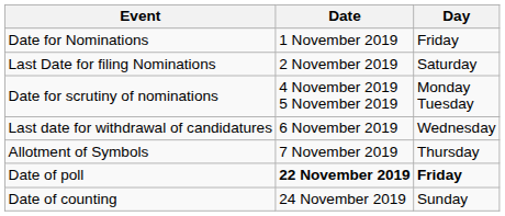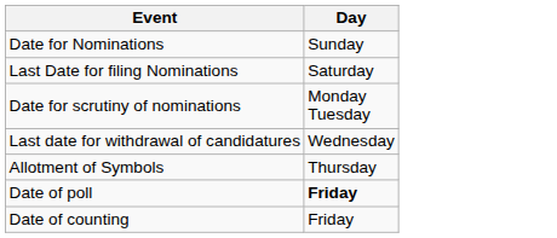 <table class="wikitable">
 <tr>
 <th>Event</th>
-<th>Date</th>
 <th>Day</th>
 </tr>
 <tr>
 <td>Date for Nominations</td>
-<td>1 November 2019</td>
-<td>Friday</td>
+<td>Sunday</td>
 </tr>
 <tr>
 <td>Last Date for filing Nominations</td>
-<td>2 November 2019</td>
 <td>Saturday</td>
 </tr>
 <tr>
 <td>Date for scrutiny of nominations</td>
-<td>4 November 2019<br>5 November 2019</td>
 <td>Monday<br>Tuesday</td>
 </tr>
 <tr>
 <td>Last date for withdrawal of candidatures</td>
-<td>6 November 2019</td>
 <td>Wednesday</td>
 </tr>
 <tr>
 <td>Allotment of Symbols</td>
-<td>7 November 2019</td>
 <td>Thursday</td>
 </tr>
 <tr>
 <td>Date of poll</td>
-<td><strong>22 November 2019</strong></td>
 <td><strong>Friday</strong></td>
 </tr>
 <tr>
 <td>Date of counting</td>
-<td>24 November 2019</td>
-<td>Sunday</td>
+<td>Friday</td>
 </tr>
 </table>
